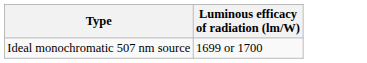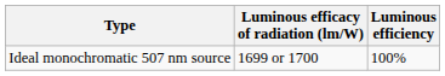 <table class="wikitable">
 <tr>
 <th>Type</th>
 <th>Luminous efficacy<br>of radiation (lm/W)</th>
+<th>Luminous<br>efficiency</th>
 </tr>
 <tr>
 <td>Ideal monochromatic 507 nm source</td>
 <td>1699 or 1700</td>
+<td>100%</td>
 </tr>
 </table>
